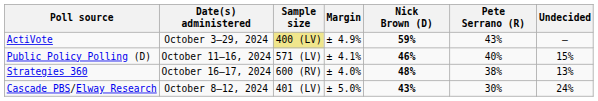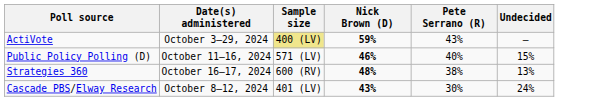 <table class="wikitable" style="font-size:90%;text-align:center;">
 <tr>
 <th>Poll source</th>
 <th>Date(s)<br>administered</th>
 <th>Sample<br>size</th>
-<th>Margin<br></th>
 <th style="width:100px;">Nick<br>Brown (D)</th>
 <th style="width:100px;">Pete<br>Serrano (R)</th>
 <th>Undecided</th>
 </tr>
 <tr>
 <td style="text-align:left;"><a href='#'>ActiVote</a></td>
 <td>October 3–29, 2024</td>
 <td style="background: khaki;">400 (LV)</td>
-<td>± 4.9%</td>
 <td><strong>59%</strong></td>
 <td>43%</td>
 <td>–</td>
 </tr>
 <tr>
 <td style="text-align:left;"><a href='#'>Public Policy Polling</a> (D)</td>
 <td>October 11–16, 2024</td>
 <td>571 (LV)</td>
-<td>± 4.1%</td>
 <td><strong>46%</strong></td>
 <td>40%</td>
 <td>15%</td>
 </tr>
 <tr>
 <td style="text-align:left;"><a href='#'>Strategies 360</a></td>
 <td>October 16–17, 2024</td>
 <td>600 (RV)</td>
-<td>± 4.0%</td>
 <td><strong>48%</strong></td>
 <td>38%</td>
 <td>13%</td>
 </tr>
 <tr>
 <td style="text-align:left;"><a href='#'>Cascade PBS</a>/<a href='#'>Elway Research</a></td>
 <td>October 8–12, 2024</td>
 <td>401 (LV)</td>
-<td>± 5.0%</td>
 <td><strong>43%</strong></td>
 <td>30%</td>
 <td>24%</td>
 </tr>
 </table>
